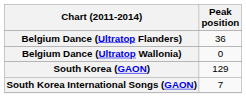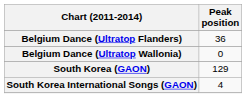 <table class="wikitable sortable plainrowheaders" style="text-align:center;">
 <tr>
 <th scope="col">Chart (2011-2014)</th>
 <th scope="col">Peak<br>position</th>
 </tr>
 <tr>
 </tr>
 <tr>
 <th scope="row">Belgium Dance (<a href='#'>Ultratop</a> Flanders)</th>
 <td>36</td>
 </tr>
 <tr>
 </tr>
 <tr>
 <th scope="row">Belgium Dance (<a href='#'>Ultratop</a> Wallonia)</th>
 <td>0</td>
 </tr>
 <tr>
 </tr>
 <tr>
 </tr>
 <tr>
 </tr>
 <tr>
 <th scope="row">South Korea (<a href='#'>GAON</a>)</th>
 <td>129</td>
 </tr>
 <tr>
 <th scope="row">South Korea International Songs (<a href='#'>GAON</a>)</th>
-<td>7</td>
+<td>4</td>
 </tr>
 <tr>
 </tr>
 </table>
